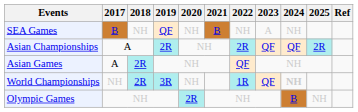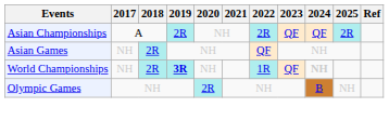 <table class="wikitable" style="font-size: 90%; text-align:center">
 <tr>
 <th>Events</th>
 <th>2017</th>
 <th>2018</th>
 <th>2019</th>
 <th>2020</th>
 <th>2021</th>
 <th>2022</th>
 <th>2023</th>
 <th>2024</th>
 <th>2025</th>
 <th>Ref</th>
 </tr>
 <tr>
-<td bgcolor="#ECF2FF"; align="left"><a href='#'>SEA Games</a></td>
-<td bgcolor=CD7F32><a href='#'>B</a></td>
-<td style=color:#ccc>NH</td>
-<td bgcolor=FFEBCD><a href='#'>QF</a></td>
-<td style=color:#ccc>NH</td>
-<td bgcolor=CD7F32><a href='#'>B</a></td>
-<td style=color:#ccc>NH</td>
-<td style=color:#ccc>A</td>
-<td style=color:#ccc>NH</td>
-<td></td>
-<td></td>
-</tr>
-<tr>
 <td bgcolor="#ECF2FF"; align="left"><a href='#'>Asian Championships</a></td>
 <td colspan="2">A</td>
 <td bgcolor=AFEEEE><a href='#'>2R</a></td>
 <td colspan="2" style=color:#ccc>NH</td>
 <td bgcolor=AFEEEE><a href='#'>2R</a></td>
 <td bgcolor=FFEBCD><a href='#'>QF</a></td>
 <td bgcolor=FFEBCD><a href='#'>QF</a></td>
 <td bgcolor=AFEEEE><a href='#'>2R</a></td>
 <td></td>
 </tr>
 <tr>
 <td bgcolor="#ECF2FF"; align="left"><a href='#'>Asian Games</a></td>
-<td>A</td>
+<td style=color:#ccc>NH</td>
 <td bgcolor=AFEEEE><a href='#'>2R</a></td>
 <td colspan="3" style=color:#ccc>NH</td>
 <td bgcolor=FFEBCD><a href='#'>QF</a></td>
 <td colspan="3" style=color:#ccc>NH</td>
 <td></td>
 </tr>
 <tr>
 <td bgcolor="#ECF2FF"; align="left"><a href='#'>World Championships</a></td>
 <td style=color:#ccc>NH</td>
 <td bgcolor=AFEEEE><a href='#'>2R</a></td>
-<td bgcolor=AFEEEE><a href='#'>3R</a></td>
+<td bgcolor=AFEEEE><strong><a href='#'>3R</a></strong></td>
 <td style=color:#ccc>NH</td>
 <td><a href='#'></a></td>
 <td bgcolor=AFEEEE><a href='#'>1R</a></td>
 <td bgcolor=FFEBCD><a href='#'>QF</a></td>
 <td style=color:#ccc><strong>NH</strong></td>
 <td></td>
 <td></td>
 </tr>
 <tr>
 <td bgcolor="#ECF2FF"; align="left"><a href='#'>Olympic Games</a></td>
 <td colspan="3" style=color:#ccc>NH</td>
 <td bgcolor=AFEEEE><a href='#'>2R</a></td>
 <td colspan="3" style=color:#ccc>NH</td>
 <td bgcolor=CD7F32><a href='#'>B</a></td>
 <td style=color:#ccc>NH</td>
 <td></td>
 </tr>
 </table>
